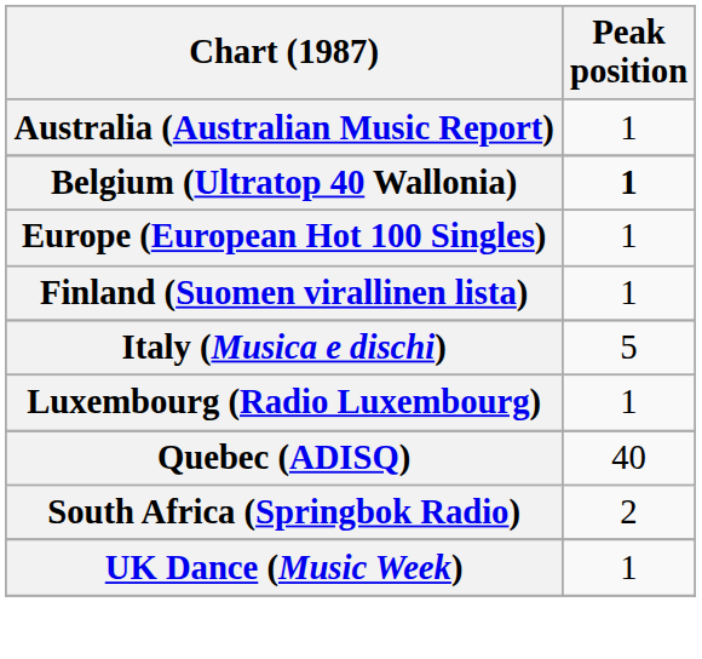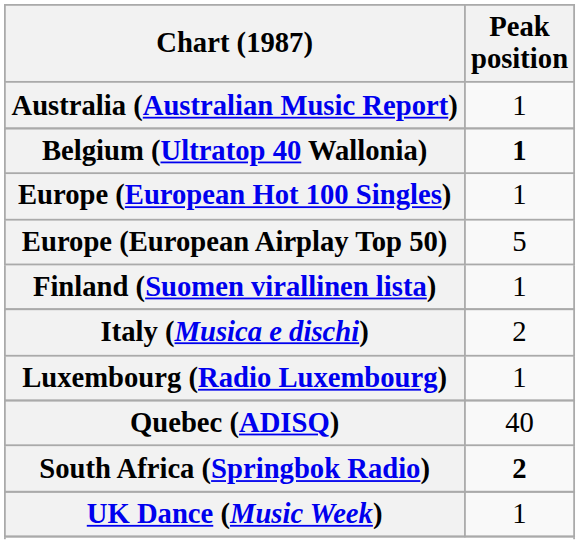 <table class="wikitable sortable plainrowheaders" style="text-align:center">
 <tr>
 <th scope="col">Chart (1987)</th>
 <th scope="col">Peak<br>position</th>
 </tr>
 <tr>
 <th scope="row">Australia (<a href='#'>Australian Music Report</a>)</th>
 <td>1</td>
 </tr>
 <tr>
 </tr>
 <tr>
 </tr>
 <tr>
 <th scope="row">Belgium (<a href='#'>Ultratop 40</a> Wallonia)</th>
 <td><strong>1</strong></td>
 </tr>
 <tr>
 <th scope="row">Europe (<a href='#'>European Hot 100 Singles</a>)</th>
 <td>1</td>
 </tr>
 <tr>
+<th scope="row">Europe (European Airplay Top 50)</th>
+<td>5</td>
+</tr>
+<tr>
 <th scope="row">Finland (<a href='#'>Suomen virallinen lista</a>)</th>
 <td>1</td>
 </tr>
 <tr>
 </tr>
 <tr>
 </tr>
 <tr>
 <th scope="row">Italy (<em><a href='#'>Musica e dischi</a></em>)</th>
-<td>5</td>
+<td>2</td>
 </tr>
 <tr>
 <th scope="row">Luxembourg (<a href='#'>Radio Luxembourg</a>)</th>
 <td align="center">1</td>
 </tr>
 <tr>
 </tr>
 <tr>
 </tr>
 <tr>
 </tr>
 <tr>
 </tr>
 <tr>
 <th scope="row">Quebec (<a href='#'>ADISQ</a>)</th>
 <td align="center">40</td>
 </tr>
 <tr>
 <th scope="row">South Africa (<a href='#'>Springbok Radio</a>)</th>
-<td>2</td>
+<td><strong>2</strong></td>
 </tr>
 <tr>
 </tr>
 <tr>
 </tr>
 <tr>
 </tr>
 <tr>
 <th scope="row"><a href='#'>UK Dance</a> (<em><a href='#'>Music Week</a></em>)</th>
 <td>1</td>
 </tr>
 <tr>
 </tr>
 <tr>
 </tr>
 <tr>
 </tr>
 </table>
